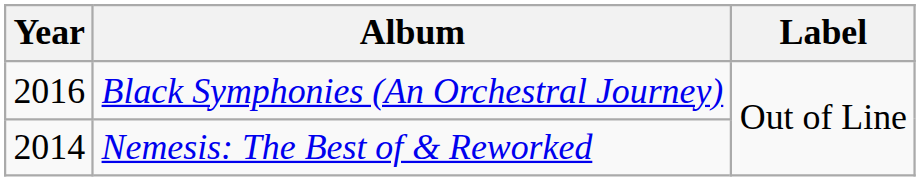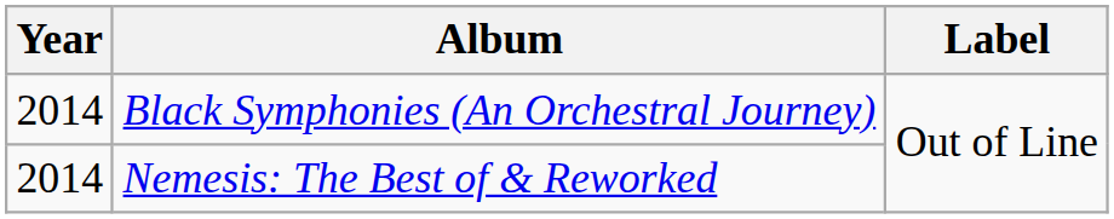 <table class="wikitable">
 <tr>
 <th>Year</th>
 <th>Album</th>
 <th>Label</th>
 </tr>
 <tr>
-<td>2016</td>
+<td>2014</td>
 <td><em><a href='#'>Black Symphonies (An Orchestral Journey)</a></em></td>
 <td rowspan="2">Out of Line</td>
 </tr>
 <tr>
 <td>2014</td>
 <td><em><a href='#'>Nemesis: The Best of & Reworked</a></em></td>
 </tr>
 </table>
